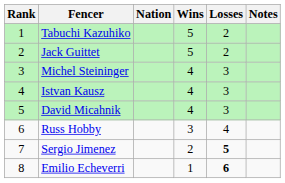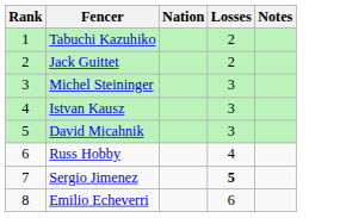 <table class="wikitable sortable" style="text-align:center">
 <tr>
 <th>Rank</th>
 <th>Fencer</th>
 <th>Nation</th>
-<th>Wins</th>
 <th>Losses</th>
 <th>Notes</th>
 </tr>
 <tr bgcolor=bbf3bb>
 <td>1</td>
 <td align=left><a href='#'>Tabuchi Kazuhiko</a></td>
 <td align=left></td>
-<td>5</td>
 <td>2</td>
 <td></td>
 </tr>
 <tr bgcolor=bbf3bb>
 <td>2</td>
 <td align=left><a href='#'>Jack Guittet</a></td>
 <td align=left></td>
-<td>5</td>
 <td>2</td>
 <td></td>
 </tr>
 <tr bgcolor=bbf3bb>
 <td>3</td>
 <td align=left><a href='#'>Michel Steininger</a></td>
 <td align=left></td>
-<td>4</td>
 <td>3</td>
 <td></td>
 </tr>
 <tr bgcolor=bbf3bb>
 <td>4</td>
 <td align=left><a href='#'>Istvan Kausz</a></td>
 <td align=left></td>
-<td>4</td>
 <td>3</td>
 <td></td>
 </tr>
 <tr bgcolor=bbf3bb>
 <td>5</td>
 <td align=left><a href='#'>David Micahnik</a></td>
 <td align=left></td>
-<td>4</td>
 <td>3</td>
 <td></td>
 </tr>
 <tr>
 <td>6</td>
 <td align=left><a href='#'>Russ Hobby</a></td>
 <td align=left></td>
-<td>3</td>
 <td>4</td>
 <td></td>
 </tr>
 <tr>
 <td>7</td>
 <td align=left><a href='#'>Sergio Jimenez</a></td>
 <td align=left></td>
-<td>2</td>
 <td><strong>5</strong></td>
 <td></td>
 </tr>
 <tr>
 <td>8</td>
 <td align=left><a href='#'>Emilio Echeverri</a></td>
 <td align=left></td>
-<td>1</td>
-<td><strong>6</strong></td>
+<td>6</td>
 <td></td>
 </tr>
 </table>
